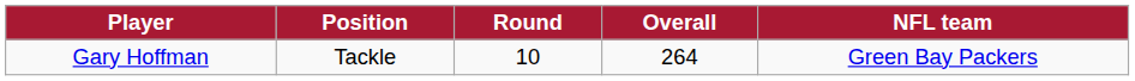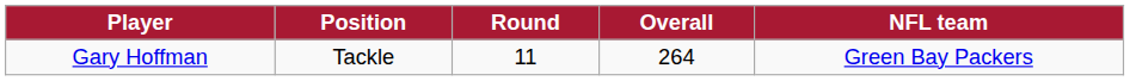 <table class="wikitable" width="65%">
 <tr align="center"  style="background:#A81933;color:#FFFFFF;">
 <td><strong>Player</strong></td>
 <td><strong>Position</strong></td>
 <td><strong>Round</strong></td>
 <td><strong>Overall</strong></td>
 <td><strong>NFL team</strong></td>
 </tr>
 <tr align="center" bgcolor="">
 <td><a href='#'>Gary Hoffman</a></td>
 <td>Tackle</td>
-<td>10</td>
+<td>11</td>
 <td>264</td>
 <td><a href='#'>Green Bay Packers</a></td>
 </tr>
 </table>
